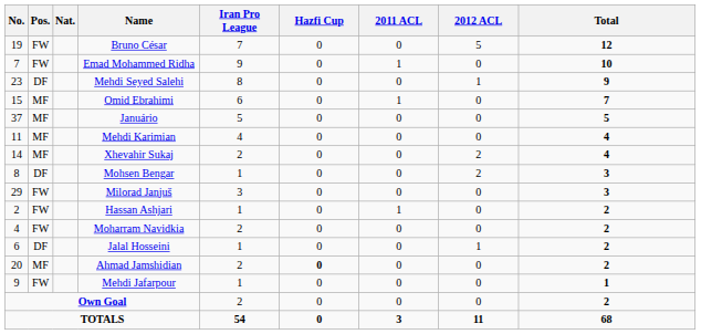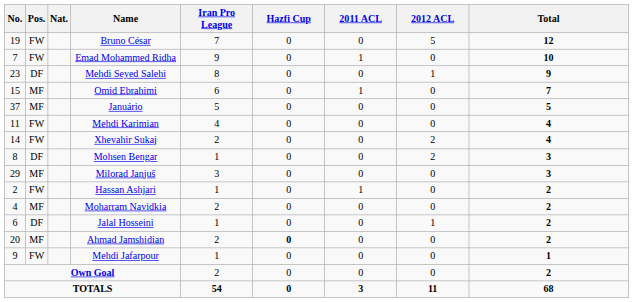 <table class="wikitable" style="font-size: 95%; text-align: center;">
 <tr>
 <th width=25>No.</th>
 <th width=25>Pos.</th>
 <th width=25>Nat.</th>
 <th width=160>Name</th>
 <th width=102><a href='#'>Iran Pro League</a></th>
 <th width=102><a href='#'>Hazfi Cup</a></th>
 <th width=102><a href='#'>2011 ACL</a></th>
 <th width=102><a href='#'>2012 ACL</a></th>
 <th width=235>Total</th>
 </tr>
 <tr>
 <td>19</td>
 <td>FW</td>
 <td></td>
 <td><a href='#'>Bruno César</a></td>
 <td>7</td>
 <td>0</td>
 <td>0</td>
 <td>5</td>
 <td><strong>12</strong></td>
 </tr>
 <tr>
 <td>7</td>
 <td>FW</td>
 <td></td>
 <td><a href='#'>Emad Mohammed Ridha</a></td>
 <td>9</td>
 <td>0</td>
 <td>1</td>
 <td>0</td>
 <td><strong>10</strong></td>
 </tr>
 <tr>
 <td>23</td>
 <td>DF</td>
 <td></td>
 <td><a href='#'>Mehdi Seyed Salehi</a></td>
 <td>8</td>
 <td>0</td>
 <td>0</td>
 <td>1</td>
 <td><strong>9</strong></td>
 </tr>
 <tr>
 <td>15</td>
 <td>MF</td>
 <td></td>
 <td><a href='#'>Omid Ebrahimi</a></td>
 <td>6</td>
 <td>0</td>
 <td>1</td>
 <td>0</td>
 <td><strong>7</strong></td>
 </tr>
 <tr>
 <td>37</td>
 <td>MF</td>
 <td></td>
 <td><a href='#'>Januário</a></td>
 <td>5</td>
 <td>0</td>
 <td>0</td>
 <td>0</td>
 <td><strong>5</strong></td>
 </tr>
 <tr>
 <td>11</td>
-<td>MF</td>
+<td>FW</td>
 <td></td>
 <td><a href='#'>Mehdi Karimian</a></td>
 <td>4</td>
 <td>0</td>
 <td>0</td>
 <td>0</td>
 <td><strong>4</strong></td>
 </tr>
 <tr>
 <td>14</td>
-<td>MF</td>
+<td>FW</td>
 <td></td>
 <td><a href='#'>Xhevahir Sukaj</a></td>
 <td>2</td>
 <td>0</td>
 <td>0</td>
 <td>2</td>
 <td><strong>4</strong></td>
 </tr>
 <tr>
 <td>8</td>
 <td>DF</td>
 <td></td>
 <td><a href='#'>Mohsen Bengar</a></td>
 <td>1</td>
 <td>0</td>
 <td>0</td>
 <td>2</td>
 <td><strong>3</strong></td>
 </tr>
 <tr>
 <td>29</td>
-<td>FW</td>
+<td>MF</td>
 <td></td>
 <td><a href='#'>Milorad Janjuš</a></td>
 <td>3</td>
 <td>0</td>
 <td>0</td>
 <td>0</td>
 <td><strong>3</strong></td>
 </tr>
 <tr>
 <td>2</td>
 <td>FW</td>
 <td></td>
 <td><a href='#'>Hassan Ashjari</a></td>
 <td>1</td>
 <td>0</td>
 <td>1</td>
 <td>0</td>
 <td><strong>2</strong></td>
 </tr>
 <tr>
 <td>4</td>
-<td>FW</td>
+<td>MF</td>
 <td></td>
 <td><a href='#'>Moharram Navidkia</a></td>
 <td>2</td>
 <td>0</td>
 <td>0</td>
 <td>0</td>
 <td><strong>2</strong></td>
 </tr>
 <tr>
 <td>6</td>
 <td>DF</td>
 <td></td>
 <td><a href='#'>Jalal Hosseini</a></td>
 <td>1</td>
 <td>0</td>
 <td>0</td>
 <td>1</td>
 <td><strong>2</strong></td>
 </tr>
 <tr>
 <td>20</td>
 <td>MF</td>
 <td></td>
 <td><a href='#'>Ahmad Jamshidian</a></td>
 <td>2</td>
 <td><strong>0</strong></td>
 <td>0</td>
 <td>0</td>
 <td><strong>2</strong></td>
 </tr>
 <tr>
 <td>9</td>
 <td>FW</td>
 <td></td>
 <td><a href='#'>Mehdi Jafarpour</a></td>
 <td>1</td>
 <td>0</td>
 <td>0</td>
 <td>0</td>
 <td><strong>1</strong></td>
 </tr>
 <tr>
 <td colspan=4><strong><a href='#'>Own Goal</a></strong></td>
 <td>2</td>
 <td>0</td>
 <td>0</td>
 <td>0</td>
 <td><strong>2</strong></td>
 </tr>
 <tr>
 <td colspan=4><strong>TOTALS</strong></td>
 <td><strong>54</strong></td>
 <td><strong>0</strong></td>
 <td><strong>3</strong></td>
 <td><strong>11</strong></td>
 <td><strong>68</strong></td>
 </tr>
 </table>
